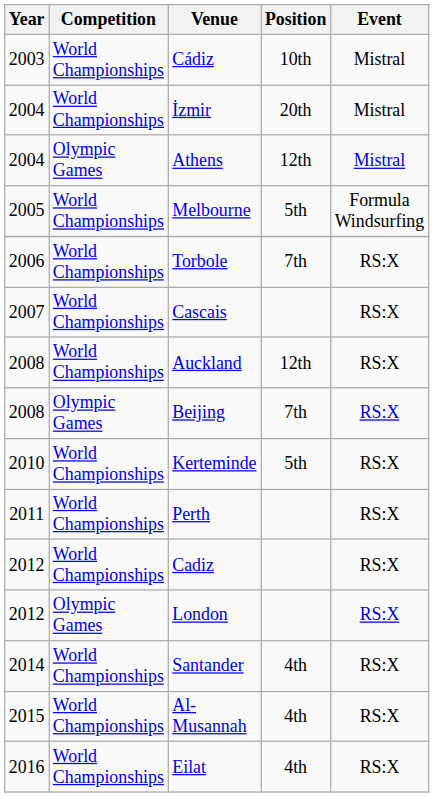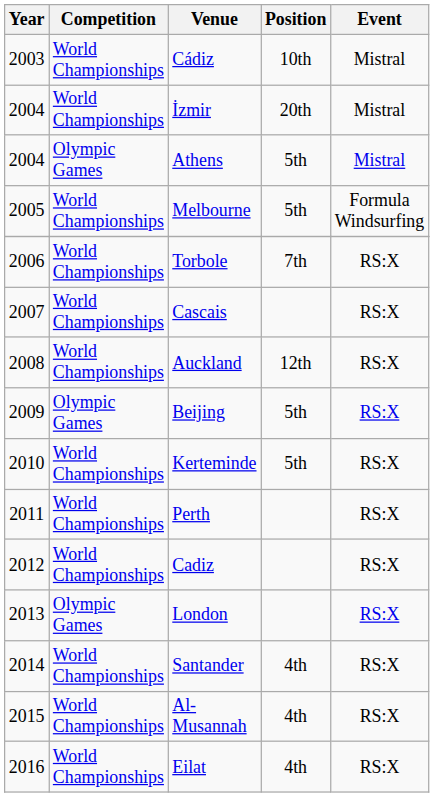 <table class="wikitable" width=50% style="font-size:90%; text-align:center;">
 <tr>
 <th>Year</th>
 <th>Competition</th>
 <th>Venue</th>
 <th>Position</th>
 <th>Event</th>
 </tr>
 <tr>
 <td rowspan=1>2003</td>
 <td rowspan=1 align=left><a href='#'>World Championships</a></td>
 <td rowspan=1 align=left><a href='#'>Cádiz</a></td>
 <td>10th</td>
 <td>Mistral</td>
 </tr>
 <tr>
 <td rowspan=1>2004</td>
 <td rowspan=1 align=left><a href='#'>World Championships</a></td>
 <td rowspan=1 align=left><a href='#'>İzmir</a></td>
 <td>20th</td>
 <td>Mistral</td>
 </tr>
 <tr>
 <td rowspan=1>2004</td>
 <td rowspan=1 align=left><a href='#'>Olympic Games</a></td>
 <td rowspan=1 align=left><a href='#'>Athens</a></td>
-<td>12th</td>
+<td>5th</td>
 <td><a href='#'>Mistral</a></td>
 </tr>
 <tr>
 <td rowspan=1>2005</td>
 <td rowspan=1 align=left><a href='#'>World Championships</a></td>
 <td rowspan=1 align=left><a href='#'>Melbourne</a></td>
 <td>5th</td>
 <td>Formula Windsurfing</td>
 </tr>
 <tr>
 </tr>
 <tr>
 <td rowspan=1>2006</td>
 <td rowspan=1 align=left><a href='#'>World Championships</a></td>
 <td rowspan=1 align=left><a href='#'>Torbole</a></td>
 <td>7th</td>
 <td>RS:X</td>
 </tr>
 <tr>
 <td rowspan=1>2007</td>
 <td rowspan=1 align=left><a href='#'>World Championships</a></td>
 <td rowspan=1 align=left><a href='#'>Cascais</a></td>
 <td></td>
 <td>RS:X</td>
 </tr>
 <tr>
 <td rowspan=1>2008</td>
 <td rowspan=1 align=left><a href='#'>World Championships</a></td>
 <td rowspan=1 align=left><a href='#'>Auckland</a></td>
 <td>12th</td>
 <td>RS:X</td>
 </tr>
 <tr>
-<td rowspan=1>2008</td>
+<td rowspan=1>2009</td>
 <td rowspan=1 align=left><a href='#'>Olympic Games</a></td>
 <td rowspan=1 align=left><a href='#'>Beijing</a></td>
-<td>7th</td>
+<td>5th</td>
 <td><a href='#'>RS:X</a></td>
 </tr>
 <tr>
 <td rowspan=1>2010</td>
 <td rowspan=1 align=left><a href='#'>World Championships</a></td>
 <td rowspan=1 align=left><a href='#'>Kerteminde</a></td>
 <td>5th</td>
 <td>RS:X</td>
 </tr>
 <tr>
 <td rowspan=1>2011</td>
 <td rowspan=1 align=left><a href='#'>World Championships</a></td>
 <td rowspan=1 align=left><a href='#'>Perth</a></td>
 <td></td>
 <td>RS:X</td>
 </tr>
 <tr>
 <td rowspan=1>2012</td>
 <td rowspan=1 align=left><a href='#'>World Championships</a></td>
 <td rowspan=1 align=left><a href='#'>Cadiz</a></td>
 <td></td>
 <td>RS:X</td>
 </tr>
 <tr>
-<td rowspan=1>2012</td>
+<td rowspan=1>2013</td>
 <td rowspan=1 align=left><a href='#'>Olympic Games</a></td>
 <td rowspan=1 align=left><a href='#'>London</a></td>
 <td></td>
 <td><a href='#'>RS:X</a></td>
 </tr>
 <tr>
 <td rowspan=1>2014</td>
 <td rowspan=1 align=left><a href='#'>World Championships</a></td>
 <td rowspan=1 align=left><a href='#'>Santander</a></td>
 <td>4th</td>
 <td>RS:X</td>
 </tr>
 <tr>
 <td rowspan=1>2015</td>
 <td rowspan=1 align=left><a href='#'>World Championships</a></td>
 <td rowspan=1 align=left><a href='#'>Al-Musannah</a></td>
 <td>4th</td>
 <td>RS:X</td>
 </tr>
 <tr>
 <td rowspan=1>2016</td>
 <td rowspan=1 align=left><a href='#'>World Championships</a></td>
 <td rowspan=1 align=left><a href='#'>Eilat</a></td>
 <td>4th</td>
 <td>RS:X</td>
 </tr>
 </table>
